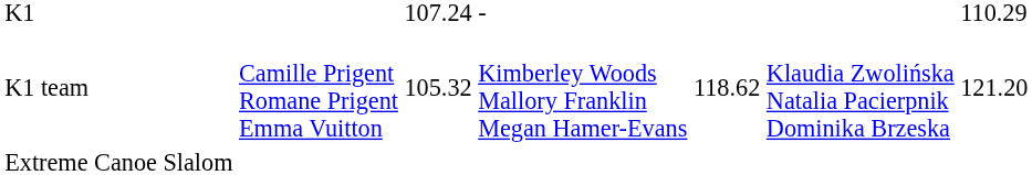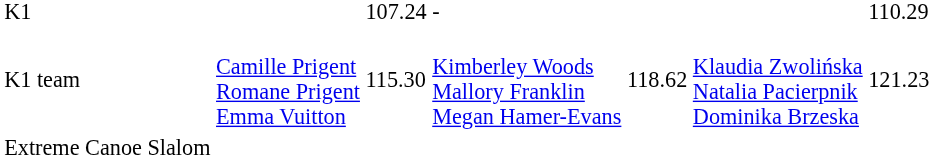 <table>
 <tr>
 <td>K1</td>
 <td><br></td>
 <td>107.24</td>
 <td>-</td>
 <td></td>
 <td></td>
 <td>110.29</td>
 </tr>
 <tr>
 <td>K1 team</td>
 <td><br><a href='#'>Camille Prigent</a><br><a href='#'>Romane Prigent</a><br><a href='#'>Emma Vuitton</a></td>
-<td>105.32</td>
+<td>115.30</td>
 <td><br><a href='#'>Kimberley Woods</a><br><a href='#'>Mallory Franklin</a><br><a href='#'>Megan Hamer-Evans</a></td>
 <td>118.62</td>
 <td><br><a href='#'>Klaudia Zwolińska</a><br><a href='#'>Natalia Pacierpnik</a><br><a href='#'>Dominika Brzeska</a></td>
-<td>121.20</td>
+<td>121.23</td>
 </tr>
 <tr>
 <td>Extreme Canoe Slalom</td>
 <td></td>
 <td></td>
 <td></td>
 <td></td>
 <td></td>
 <td></td>
 </tr>
 </table>
